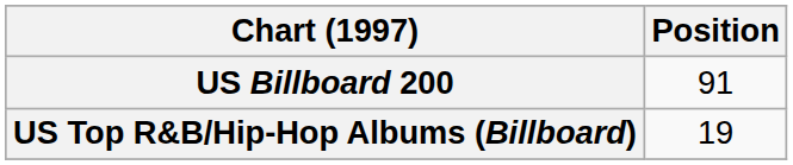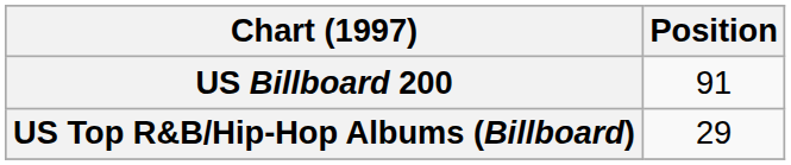 <table class="wikitable sortable plainrowheaders" style="text-align:center">
 <tr>
 <th scope="col">Chart (1997)</th>
 <th scope="col">Position</th>
 </tr>
 <tr>
 <th scope="row">US <em>Billboard</em> 200</th>
 <td>91</td>
 </tr>
 <tr>
 <th scope="row">US Top R&B/Hip-Hop Albums (<em>Billboard</em>)</th>
-<td>19</td>
+<td>29</td>
 </tr>
 </table>
